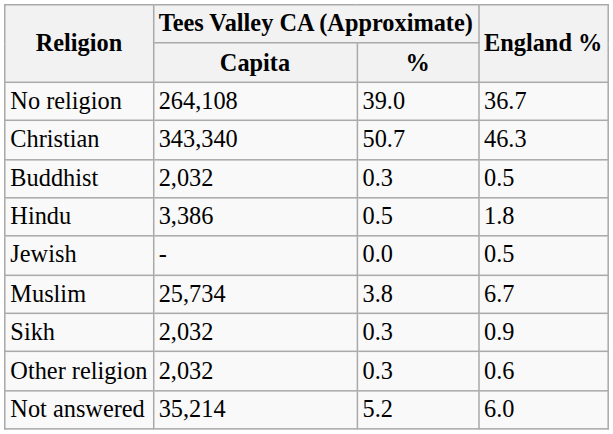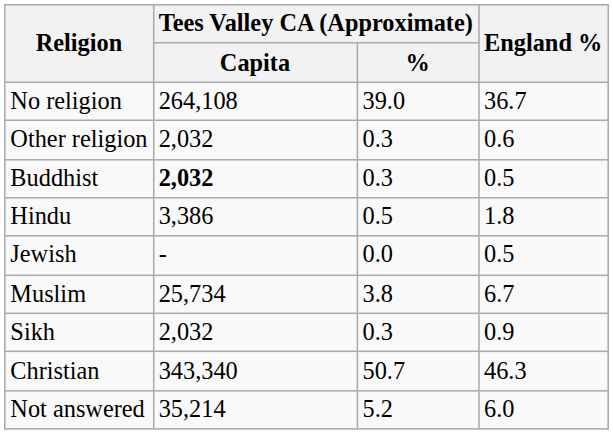 <table class="wikitable sortable">
 <tr>
 <th rowspan="2">Religion</th>
 <th colspan="2">Tees Valley CA  (Approximate)</th>
 <th rowspan="2">England %</th>
 </tr>
 <tr>
 <th>Capita</th>
 <th>%</th>
 </tr>
 <tr>
 <td>No religion</td>
 <td>264,108</td>
 <td>39.0</td>
 <td>36.7</td>
 </tr>
 <tr>
-<td>Christian</td>
-<td>343,340</td>
-<td>50.7</td>
-<td>46.3</td>
+<td>Other religion</td>
+<td>2,032</td>
+<td>0.3</td>
+<td>0.6</td>
 </tr>
 <tr>
 <td>Buddhist</td>
-<td>2,032</td>
+<td><strong>2,032</strong></td>
 <td>0.3</td>
 <td>0.5</td>
 </tr>
 <tr>
 <td>Hindu</td>
 <td>3,386</td>
 <td>0.5</td>
 <td>1.8</td>
 </tr>
 <tr>
 <td>Jewish</td>
 <td>-</td>
 <td>0.0</td>
 <td>0.5</td>
 </tr>
 <tr>
 <td>Muslim</td>
 <td>25,734</td>
 <td>3.8</td>
 <td>6.7</td>
 </tr>
 <tr>
 <td>Sikh</td>
 <td>2,032</td>
 <td>0.3</td>
 <td>0.9</td>
 </tr>
 <tr>
-<td>Other religion</td>
-<td>2,032</td>
-<td>0.3</td>
-<td>0.6</td>
+<td>Christian</td>
+<td>343,340</td>
+<td>50.7</td>
+<td>46.3</td>
 </tr>
 <tr>
 <td>Not answered</td>
 <td>35,214</td>
 <td>5.2</td>
 <td>6.0</td>
 </tr>
 </table>
